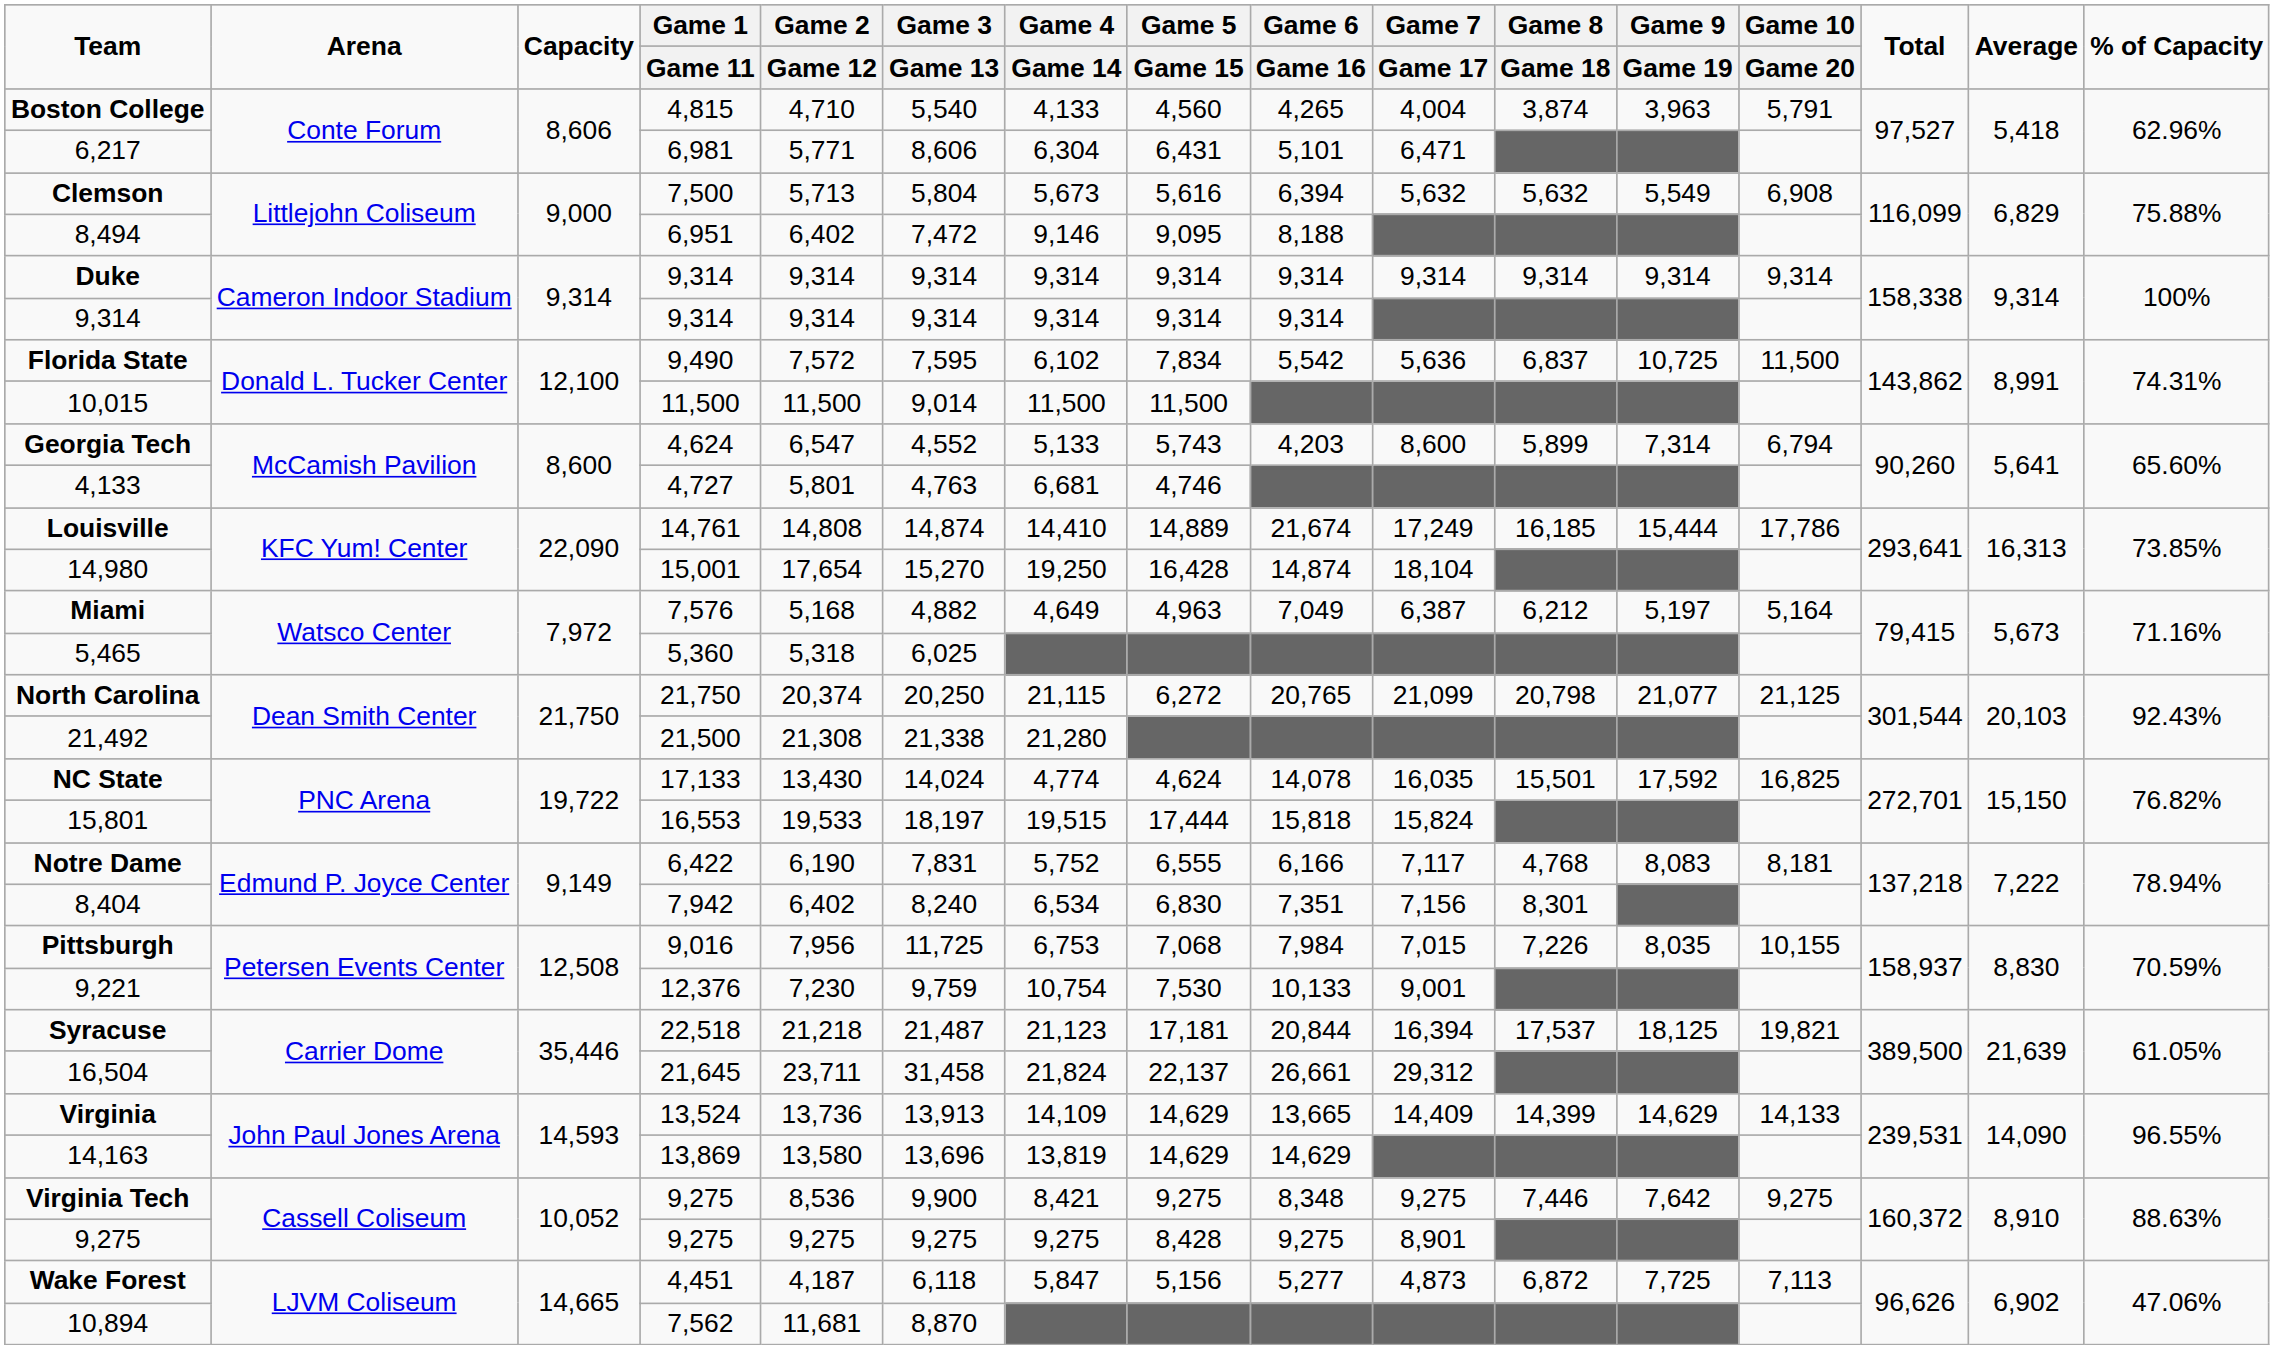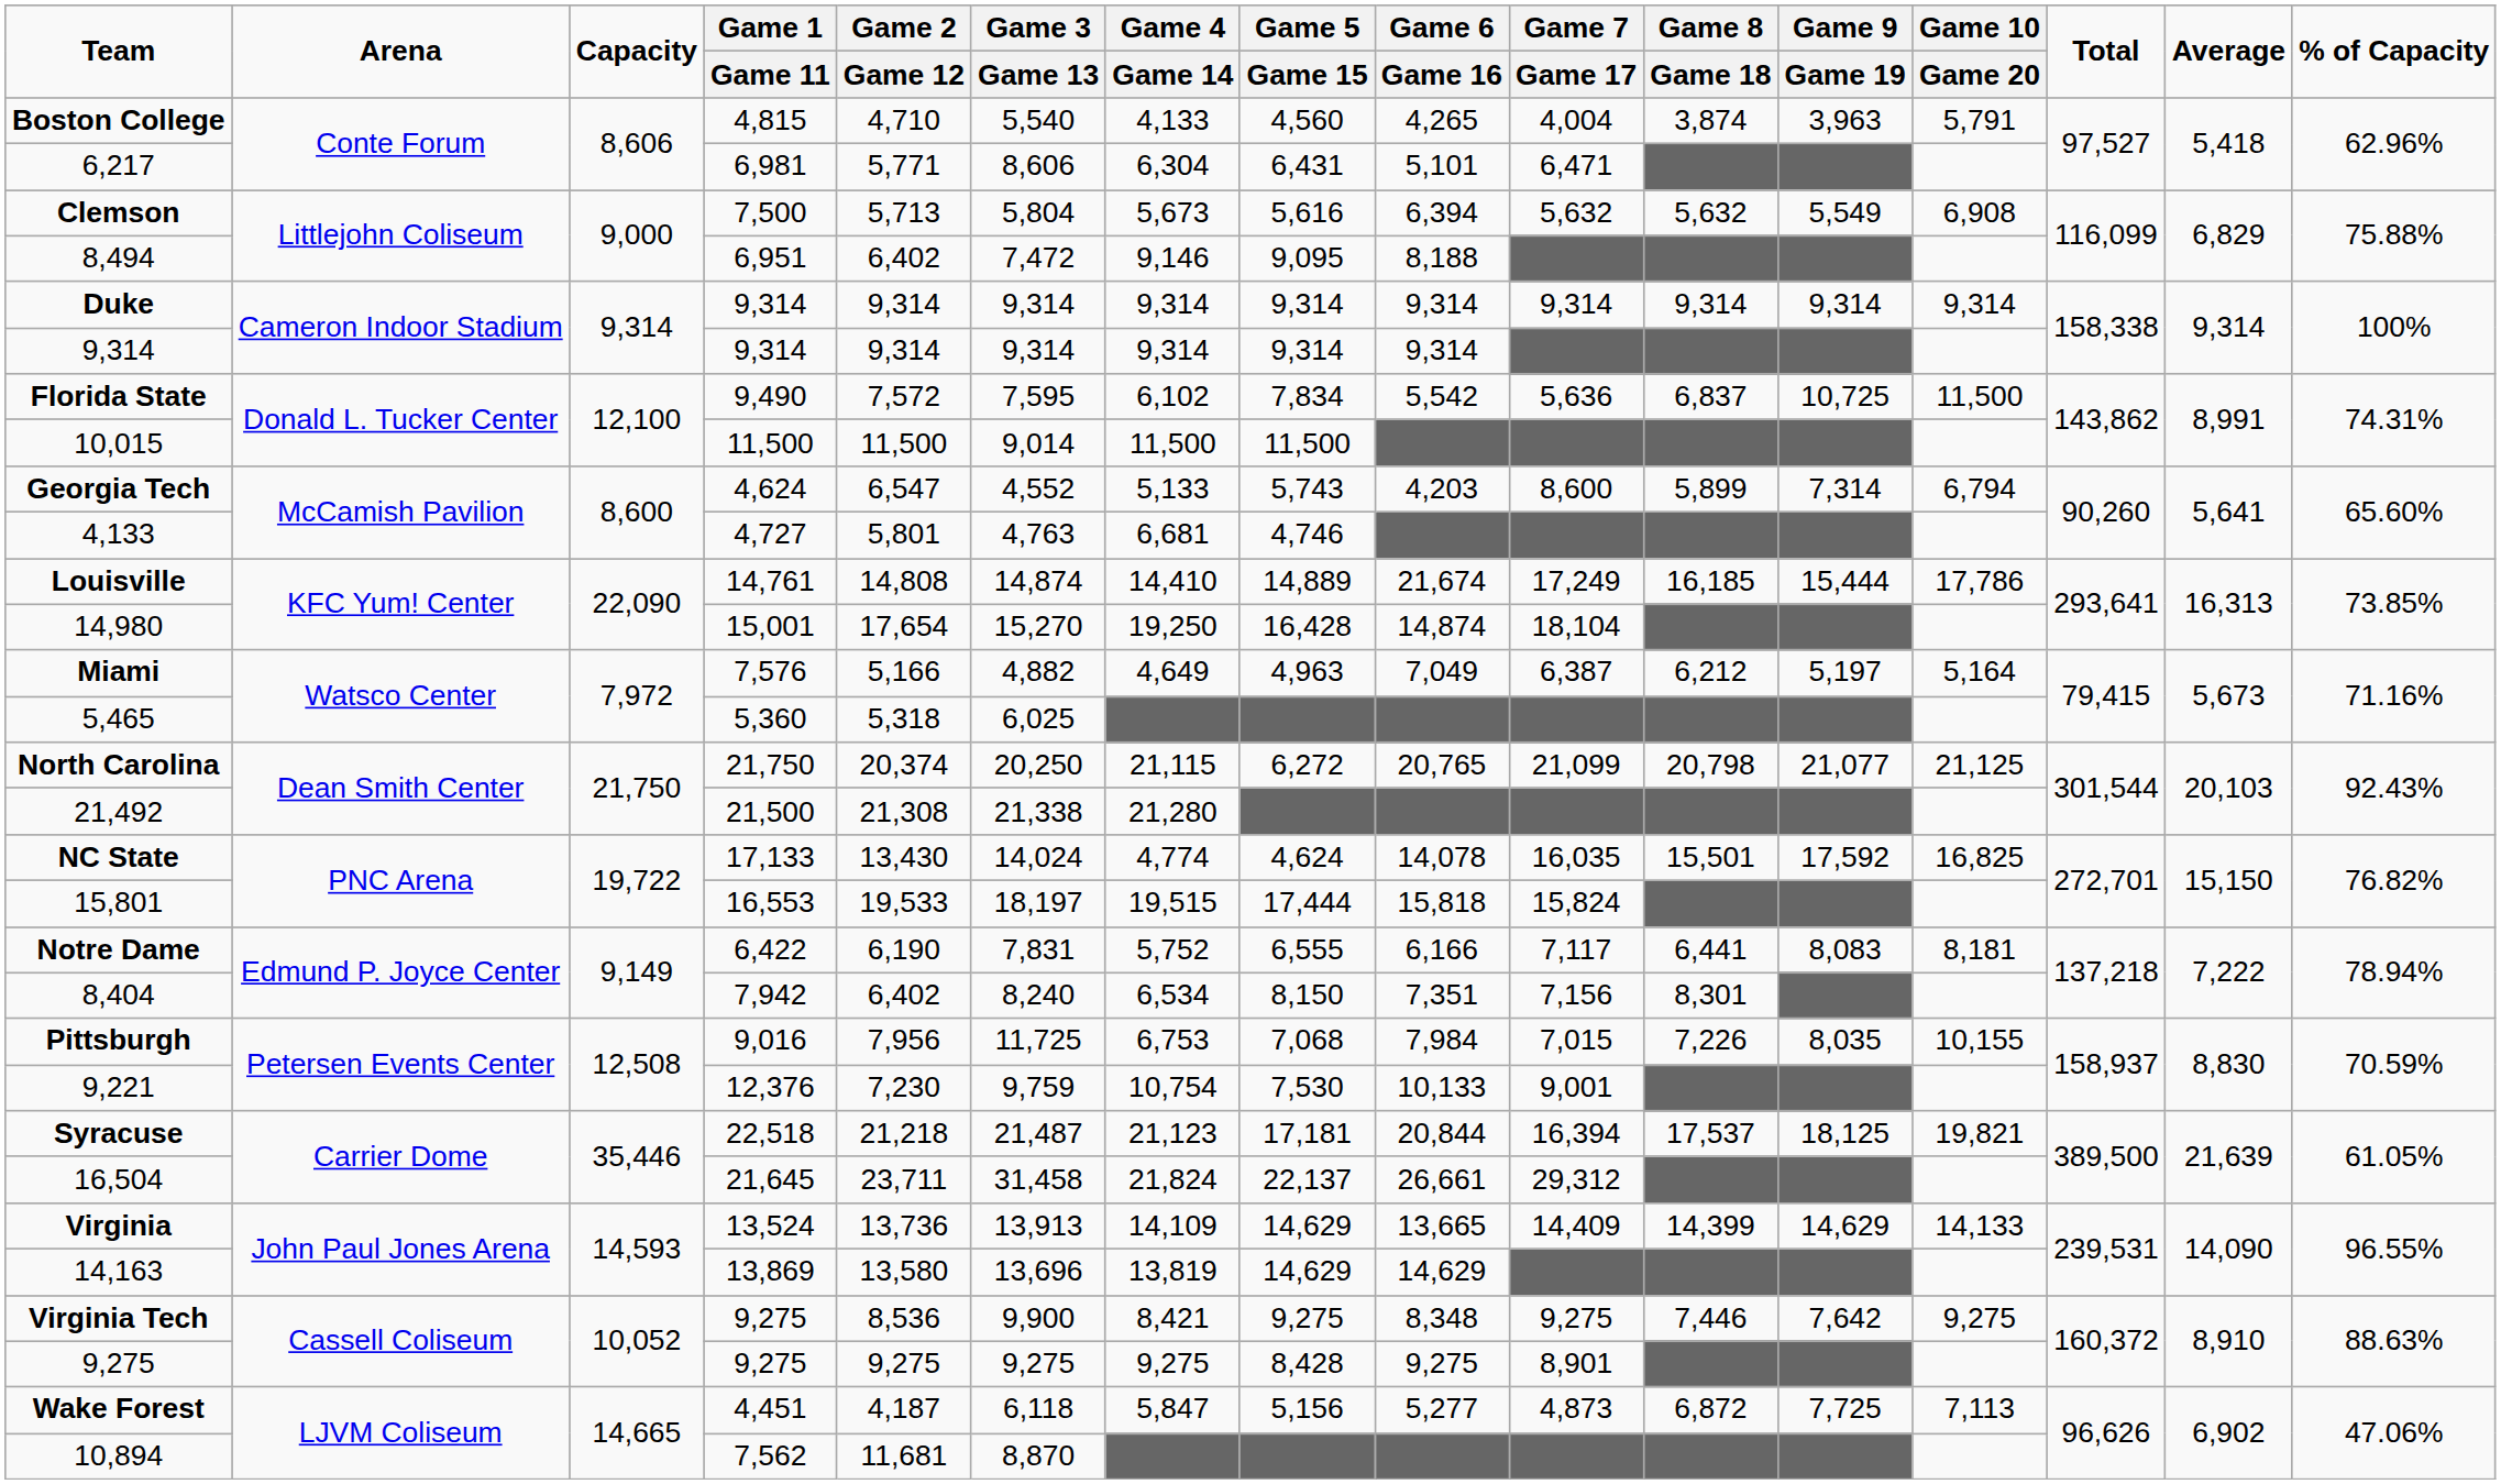 <table class="wikitable sortable" style="text-align: center;">
 <tr>
 <td rowspan=2><strong>Team</strong></td>
 <td rowspan=2><strong>Arena</strong></td>
 <td rowspan=2><strong>Capacity</strong></td>
 <th>Game 1</th>
 <th>Game 2</th>
 <th>Game 3</th>
 <th>Game 4</th>
 <th>Game 5</th>
 <th>Game 6</th>
 <th>Game 7</th>
 <th>Game 8</th>
 <th>Game 9</th>
 <th>Game 10</th>
 <td rowspan=2><strong>Total</strong></td>
 <td rowspan=2><strong>Average</strong></td>
 <td rowspan=2><strong>% of Capacity</strong></td>
 </tr>
 <tr>
 <th>Game 11</th>
 <th>Game 12</th>
 <th>Game 13</th>
 <th>Game 14</th>
 <th>Game 15</th>
 <th>Game 16</th>
 <th>Game 17</th>
 <th>Game 18</th>
 <th>Game 19</th>
 <th>Game 20</th>
 </tr>
 <tr>
 <td style=><strong>Boston College</strong></td>
 <td rowspan=2><a href='#'>Conte Forum</a></td>
 <td rowspan=2>8,606</td>
 <td>4,815</td>
 <td>4,710</td>
 <td>5,540</td>
 <td>4,133</td>
 <td>4,560</td>
 <td>4,265</td>
 <td>4,004</td>
 <td>3,874</td>
 <td>3,963</td>
 <td>5,791</td>
 <td rowspan=2>97,527</td>
 <td rowspan=2>5,418</td>
 <td rowspan=2>62.96%</td>
 </tr>
 <tr>
 <td>6,217</td>
 <td>6,981</td>
 <td>5,771</td>
 <td>8,606</td>
 <td>6,304</td>
 <td>6,431</td>
 <td>5,101</td>
 <td>6,471</td>
 <td style="background:#666666;"></td>
 <td style="background:#666666;"></td>
 </tr>
 <tr>
 <td style=><strong>Clemson</strong></td>
 <td rowspan=2><a href='#'>Littlejohn Coliseum</a></td>
 <td rowspan=2>9,000</td>
 <td>7,500</td>
 <td>5,713</td>
 <td>5,804</td>
 <td>5,673</td>
 <td>5,616</td>
 <td>6,394</td>
 <td>5,632</td>
 <td>5,632</td>
 <td>5,549</td>
 <td>6,908</td>
 <td rowspan=2>116,099</td>
 <td rowspan=2>6,829</td>
 <td rowspan=2>75.88%</td>
 </tr>
 <tr>
 <td>8,494</td>
 <td>6,951</td>
 <td>6,402</td>
 <td>7,472</td>
 <td>9,146</td>
 <td>9,095</td>
 <td>8,188</td>
 <td style="background:#666666;"></td>
 <td style="background:#666666;"></td>
 <td style="background:#666666;"></td>
 </tr>
 <tr>
 <td style=><strong>Duke</strong></td>
 <td rowspan=2><a href='#'>Cameron Indoor Stadium</a></td>
 <td rowspan=2>9,314</td>
 <td>9,314</td>
 <td>9,314</td>
 <td>9,314</td>
 <td>9,314</td>
 <td>9,314</td>
 <td>9,314</td>
 <td>9,314</td>
 <td>9,314</td>
 <td>9,314</td>
 <td>9,314</td>
 <td rowspan=2>158,338</td>
 <td rowspan=2>9,314</td>
 <td rowspan=2>100%</td>
 </tr>
 <tr>
 <td>9,314</td>
 <td>9,314</td>
 <td>9,314</td>
 <td>9,314</td>
 <td>9,314</td>
 <td>9,314</td>
 <td>9,314</td>
 <td style="background:#666666;"></td>
 <td style="background:#666666;"></td>
 <td style="background:#666666;"></td>
 </tr>
 <tr>
 <td style=><strong>Florida State</strong></td>
 <td rowspan=2><a href='#'>Donald L. Tucker Center</a></td>
 <td rowspan=2>12,100</td>
 <td>9,490</td>
 <td>7,572</td>
 <td>7,595</td>
 <td>6,102</td>
 <td>7,834</td>
 <td>5,542</td>
 <td>5,636</td>
 <td>6,837</td>
 <td>10,725</td>
 <td>11,500</td>
 <td rowspan=2>143,862</td>
 <td rowspan=2>8,991</td>
 <td rowspan=2>74.31%</td>
 </tr>
 <tr>
 <td>10,015</td>
 <td>11,500</td>
 <td>11,500</td>
 <td>9,014</td>
 <td>11,500</td>
 <td>11,500</td>
 <td style="background:#666666;"></td>
 <td style="background:#666666;"></td>
 <td style="background:#666666;"></td>
 <td style="background:#666666;"></td>
 </tr>
 <tr>
 <td style=><strong>Georgia Tech</strong></td>
 <td rowspan=2><a href='#'>McCamish Pavilion</a></td>
 <td rowspan=2>8,600</td>
 <td>4,624</td>
 <td>6,547</td>
 <td>4,552</td>
 <td>5,133</td>
 <td>5,743</td>
 <td>4,203</td>
 <td>8,600</td>
 <td>5,899</td>
 <td>7,314</td>
 <td>6,794</td>
 <td rowspan=2>90,260</td>
 <td rowspan=2>5,641</td>
 <td rowspan=2>65.60%</td>
 </tr>
 <tr>
 <td>4,133</td>
 <td>4,727</td>
 <td>5,801</td>
 <td>4,763</td>
 <td>6,681</td>
 <td>4,746</td>
 <td style="background:#666666;"></td>
 <td style="background:#666666;"></td>
 <td style="background:#666666;"></td>
 <td style="background:#666666;"></td>
 </tr>
 <tr>
 <td style=><strong>Louisville</strong></td>
 <td rowspan=2><a href='#'>KFC Yum! Center</a></td>
 <td rowspan=2>22,090</td>
 <td>14,761</td>
 <td>14,808</td>
 <td>14,874</td>
 <td>14,410</td>
 <td>14,889</td>
 <td>21,674</td>
 <td>17,249</td>
 <td>16,185</td>
 <td>15,444</td>
 <td>17,786</td>
 <td rowspan=2>293,641</td>
 <td rowspan=2>16,313</td>
 <td rowspan=2>73.85%</td>
 </tr>
 <tr>
 <td>14,980</td>
 <td>15,001</td>
 <td>17,654</td>
 <td>15,270</td>
 <td>19,250</td>
 <td>16,428</td>
 <td>14,874</td>
 <td>18,104</td>
 <td style="background:#666666;"></td>
 <td style="background:#666666;"></td>
 </tr>
 <tr>
 <td style=><strong>Miami</strong></td>
 <td rowspan=2><a href='#'>Watsco Center</a></td>
 <td rowspan=2>7,972</td>
 <td>7,576</td>
-<td>5,168</td>
+<td>5,166</td>
 <td>4,882</td>
 <td>4,649</td>
 <td>4,963</td>
 <td>7,049</td>
 <td>6,387</td>
 <td>6,212</td>
 <td>5,197</td>
 <td>5,164</td>
 <td rowspan=2>79,415</td>
 <td rowspan=2>5,673</td>
 <td rowspan=2>71.16%</td>
 </tr>
 <tr>
 <td>5,465</td>
 <td>5,360</td>
 <td>5,318</td>
 <td>6,025</td>
 <td style="background:#666666;"></td>
 <td style="background:#666666;"></td>
 <td style="background:#666666;"></td>
 <td style="background:#666666;"></td>
 <td style="background:#666666;"></td>
 <td style="background:#666666;"></td>
 </tr>
 <tr>
 <td style=><strong>North Carolina</strong></td>
 <td rowspan=2><a href='#'>Dean Smith Center</a></td>
 <td rowspan=2>21,750</td>
 <td>21,750</td>
 <td>20,374</td>
 <td>20,250</td>
 <td>21,115</td>
 <td>6,272</td>
 <td>20,765</td>
 <td>21,099</td>
 <td>20,798</td>
 <td>21,077</td>
 <td>21,125</td>
 <td rowspan=2>301,544</td>
 <td rowspan=2>20,103</td>
 <td rowspan=2>92.43%</td>
 </tr>
 <tr>
 <td>21,492</td>
 <td>21,500</td>
 <td>21,308</td>
 <td>21,338</td>
 <td>21,280</td>
 <td style="background:#666666;"></td>
 <td style="background:#666666;"></td>
 <td style="background:#666666;"></td>
 <td style="background:#666666;"></td>
 <td style="background:#666666;"></td>
 </tr>
 <tr>
 <td style=><strong>NC State</strong></td>
 <td rowspan=2><a href='#'>PNC Arena</a></td>
 <td rowspan=2>19,722</td>
 <td>17,133</td>
 <td>13,430</td>
 <td>14,024</td>
 <td>4,774</td>
 <td>4,624</td>
 <td>14,078</td>
 <td>16,035</td>
 <td>15,501</td>
 <td>17,592</td>
 <td>16,825</td>
 <td rowspan=2>272,701</td>
 <td rowspan=2>15,150</td>
 <td rowspan=2>76.82%</td>
 </tr>
 <tr>
 <td>15,801</td>
 <td>16,553</td>
 <td>19,533</td>
 <td>18,197</td>
 <td>19,515</td>
 <td>17,444</td>
 <td>15,818</td>
 <td>15,824</td>
 <td style="background:#666666;"></td>
 <td style="background:#666666;"></td>
 </tr>
 <tr>
 <td style=><strong>Notre Dame</strong></td>
 <td rowspan=2><a href='#'>Edmund P. Joyce Center</a></td>
 <td rowspan=2>9,149</td>
 <td>6,422</td>
 <td>6,190</td>
 <td>7,831</td>
 <td>5,752</td>
 <td>6,555</td>
 <td>6,166</td>
 <td>7,117</td>
-<td>4,768</td>
+<td>6,441</td>
 <td>8,083</td>
 <td>8,181</td>
 <td rowspan=2>137,218</td>
 <td rowspan=2>7,222</td>
 <td rowspan=2>78.94%</td>
 </tr>
 <tr>
 <td>8,404</td>
 <td>7,942</td>
 <td>6,402</td>
 <td>8,240</td>
 <td>6,534</td>
-<td>6,830</td>
+<td>8,150</td>
 <td>7,351</td>
 <td>7,156</td>
 <td>8,301</td>
 <td style="background:#666666;"></td>
 </tr>
 <tr>
 <td style=><strong>Pittsburgh</strong></td>
 <td rowspan=2><a href='#'>Petersen Events Center</a></td>
 <td rowspan=2>12,508</td>
 <td>9,016</td>
 <td>7,956</td>
 <td>11,725</td>
 <td>6,753</td>
 <td>7,068</td>
 <td>7,984</td>
 <td>7,015</td>
 <td>7,226</td>
 <td>8,035</td>
 <td>10,155</td>
 <td rowspan=2>158,937</td>
 <td rowspan=2>8,830</td>
 <td rowspan=2>70.59%</td>
 </tr>
 <tr>
 <td>9,221</td>
 <td>12,376</td>
 <td>7,230</td>
 <td>9,759</td>
 <td>10,754</td>
 <td>7,530</td>
 <td>10,133</td>
 <td>9,001</td>
 <td style="background:#666666;"></td>
 <td style="background:#666666;"></td>
 </tr>
 <tr>
 <td style=><strong>Syracuse</strong></td>
 <td rowspan=2><a href='#'>Carrier Dome</a></td>
 <td rowspan=2>35,446</td>
 <td>22,518</td>
 <td>21,218</td>
 <td>21,487</td>
 <td>21,123</td>
 <td>17,181</td>
 <td>20,844</td>
 <td>16,394</td>
 <td>17,537</td>
 <td>18,125</td>
 <td>19,821</td>
 <td rowspan=2>389,500</td>
 <td rowspan=2>21,639</td>
 <td rowspan=2>61.05%</td>
 </tr>
 <tr>
 <td>16,504</td>
 <td>21,645</td>
 <td>23,711</td>
 <td>31,458</td>
 <td>21,824</td>
 <td>22,137</td>
 <td>26,661</td>
 <td>29,312</td>
 <td style="background:#666666;"></td>
 <td style="background:#666666;"></td>
 </tr>
 <tr>
 <td style=><strong>Virginia</strong></td>
 <td rowspan=2><a href='#'>John Paul Jones Arena</a></td>
 <td rowspan=2>14,593</td>
 <td>13,524</td>
 <td>13,736</td>
 <td>13,913</td>
 <td>14,109</td>
 <td>14,629</td>
 <td>13,665</td>
 <td>14,409</td>
 <td>14,399</td>
 <td>14,629</td>
 <td>14,133</td>
 <td rowspan=2>239,531</td>
 <td rowspan=2>14,090</td>
 <td rowspan=2>96.55%</td>
 </tr>
 <tr>
 <td>14,163</td>
 <td>13,869</td>
 <td>13,580</td>
 <td>13,696</td>
 <td>13,819</td>
 <td>14,629</td>
 <td>14,629</td>
 <td style="background:#666666;"></td>
 <td style="background:#666666;"></td>
 <td style="background:#666666;"></td>
 </tr>
 <tr>
 <td style=><strong>Virginia Tech</strong></td>
 <td rowspan=2><a href='#'>Cassell Coliseum</a></td>
 <td rowspan=2>10,052</td>
 <td>9,275</td>
 <td>8,536</td>
 <td>9,900</td>
 <td>8,421</td>
 <td>9,275</td>
 <td>8,348</td>
 <td>9,275</td>
 <td>7,446</td>
 <td>7,642</td>
 <td>9,275</td>
 <td rowspan=2>160,372</td>
 <td rowspan=2>8,910</td>
 <td rowspan=2>88.63%</td>
 </tr>
 <tr>
 <td>9,275</td>
 <td>9,275</td>
 <td>9,275</td>
 <td>9,275</td>
 <td>9,275</td>
 <td>8,428</td>
 <td>9,275</td>
 <td>8,901</td>
 <td style="background:#666666;"></td>
 <td style="background:#666666;"></td>
 </tr>
 <tr>
 <td style=><strong>Wake Forest</strong></td>
 <td rowspan=2><a href='#'>LJVM Coliseum</a></td>
 <td rowspan=2>14,665</td>
 <td>4,451</td>
 <td>4,187</td>
 <td>6,118</td>
 <td>5,847</td>
 <td>5,156</td>
 <td>5,277</td>
 <td>4,873</td>
 <td>6,872</td>
 <td>7,725</td>
 <td>7,113</td>
 <td rowspan=2>96,626</td>
 <td rowspan=2>6,902</td>
 <td rowspan=2>47.06%</td>
 </tr>
 <tr>
 <td>10,894</td>
 <td>7,562</td>
 <td>11,681</td>
 <td>8,870</td>
 <td style="background:#666666;"></td>
 <td style="background:#666666;"></td>
 <td style="background:#666666;"></td>
 <td style="background:#666666;"></td>
 <td style="background:#666666;"></td>
 <td style="background:#666666;"></td>
 </tr>
 </table>
